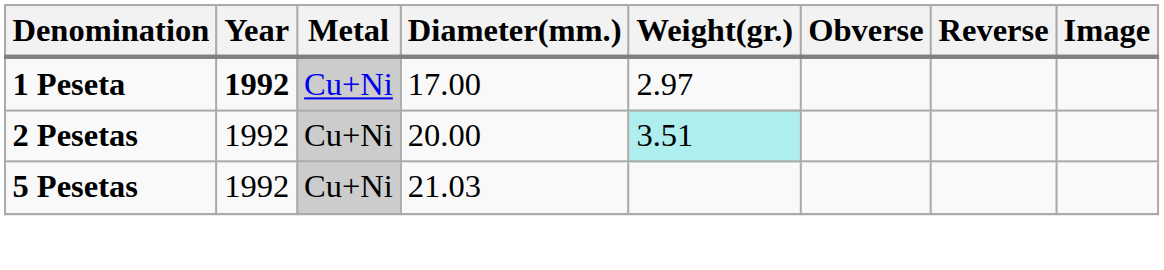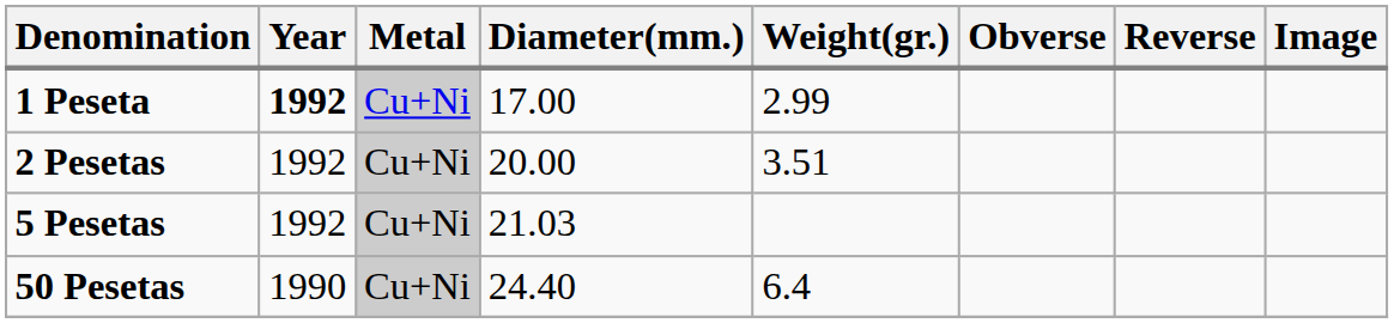 <table class="wikitable" border="1">
 <tr style="text-align:center; border-bottom:2px solid gray;" bgcolor="lightsteelblue">
 <th>Denomination</th>
 <th>Year</th>
 <th>Metal</th>
 <th>Diameter(mm.)</th>
 <th>Weight(gr.)</th>
 <th>Obverse</th>
 <th>Reverse</th>
 <th>Image</th>
 </tr>
 <tr style="text-align:center; border-bottom:2px solid gray;" bgcolor="lightsteelblue">
 </tr>
 <tr>
 <td><strong>1 Peseta</strong></td>
 <td><strong>1992</strong></td>
 <td align="center" bgcolor="#CCCCCC"><a href='#'>Cu+Ni</a></td>
 <td>17.00</td>
-<td>2.97</td>
+<td>2.99</td>
 <td></td>
 <td></td>
 <td></td>
 </tr>
 <tr>
 <td><strong>2 Pesetas</strong></td>
 <td>1992</td>
 <td align="center" bgcolor="#CCCCCC">Cu+Ni</td>
 <td>20.00</td>
-<td style="background: paleturquoise;">3.51</td>
+<td>3.51</td>
 <td></td>
 <td></td>
 <td></td>
 </tr>
 <tr>
 <td><strong>5 Pesetas</strong></td>
 <td>1992</td>
 <td align="center" bgcolor="#CCCCCC">Cu+Ni</td>
 <td>21.03</td>
 <td></td>
 <td></td>
 <td></td>
 <td></td>
 </tr>
 <tr>
+<td><strong>50 Pesetas</strong></td>
+<td>1990</td>
+<td align="center" bgcolor="#CCCCCC">Cu+Ni</td>
+<td>24.40</td>
+<td>6.4</td>
+<td></td>
+<td></td>
+<td></td>
+</tr>
+<tr>
 </tr>
 </table>
